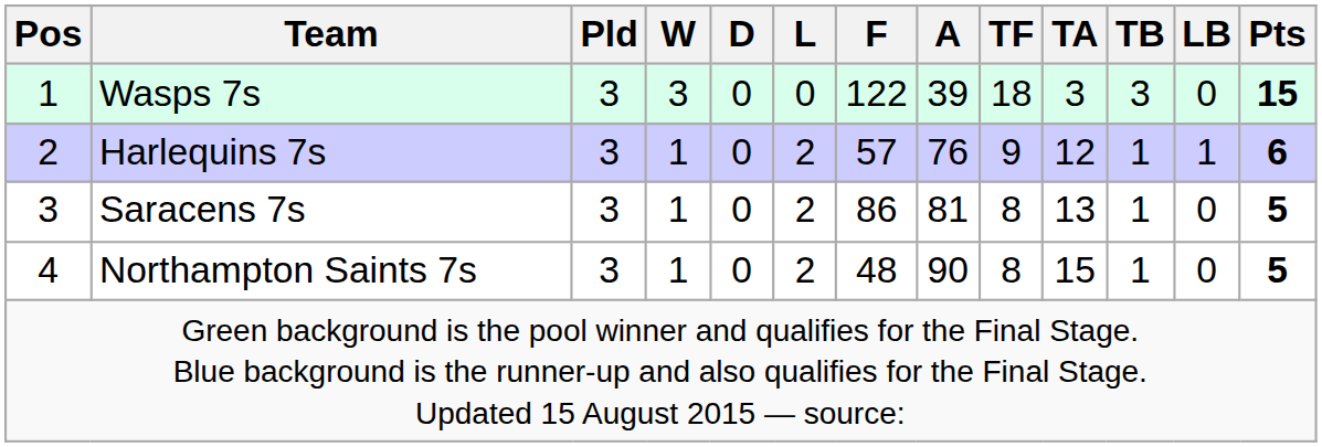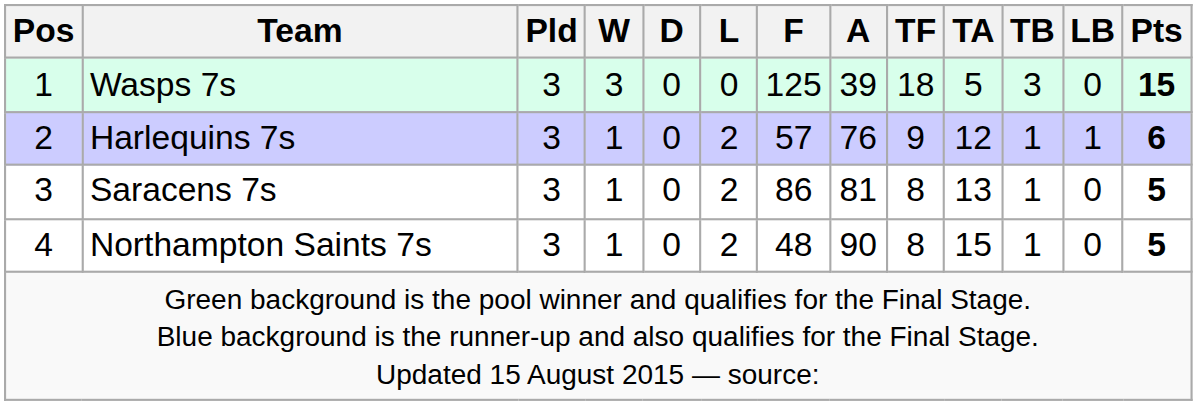 <table class="wikitable" style="text-align: center;">
 <tr>
 <th width="20">Pos</th>
 <th width="200">Team</th>
 <th width="20">Pld</th>
 <th width="20">W</th>
 <th width="20">D</th>
 <th width="20">L</th>
 <th width="20">F</th>
 <th width="20">A</th>
 <th width="20">TF</th>
 <th width="20">TA</th>
 <th width="20">TB</th>
 <th width="20">LB</th>
 <th width="20">Pts</th>
 </tr>
 <tr bgcolor=#d8ffeb>
 <td>1</td>
 <td align=left>Wasps 7s</td>
 <td>3</td>
 <td>3</td>
 <td>0</td>
 <td>0</td>
-<td>122</td>
+<td>125</td>
 <td>39</td>
 <td>18</td>
-<td>3</td>
+<td>5</td>
 <td>3</td>
 <td>0</td>
 <td><strong>15</strong></td>
 </tr>
 <tr bgcolor=#ccccff>
 <td>2</td>
 <td align=left>Harlequins 7s</td>
 <td>3</td>
 <td>1</td>
 <td>0</td>
 <td>2</td>
 <td>57</td>
 <td>76</td>
 <td>9</td>
 <td>12</td>
 <td>1</td>
 <td>1</td>
 <td><strong>6</strong></td>
 </tr>
 <tr bgcolor=#ffffff>
 <td>3</td>
 <td align=left>Saracens 7s</td>
 <td>3</td>
 <td>1</td>
 <td>0</td>
 <td>2</td>
 <td>86</td>
 <td>81</td>
 <td>8</td>
 <td>13</td>
 <td>1</td>
 <td>0</td>
 <td><strong>5</strong></td>
 </tr>
 <tr bgcolor=#ffffff>
 <td>4</td>
 <td align=left>Northampton Saints 7s</td>
 <td>3</td>
 <td>1</td>
 <td>0</td>
 <td>2</td>
 <td>48</td>
 <td>90</td>
 <td>8</td>
 <td>15</td>
 <td>1</td>
 <td>0</td>
 <td><strong>5</strong></td>
 </tr>
 <tr align=center>
 <td colspan="13" style="border:0px"><small>Green background is the pool winner and qualifies for the Final Stage.<br>Blue background is the runner-up and also qualifies for the Final Stage.<br>Updated 15 August 2015 — source: </small></td>
 </tr>
 </table>
